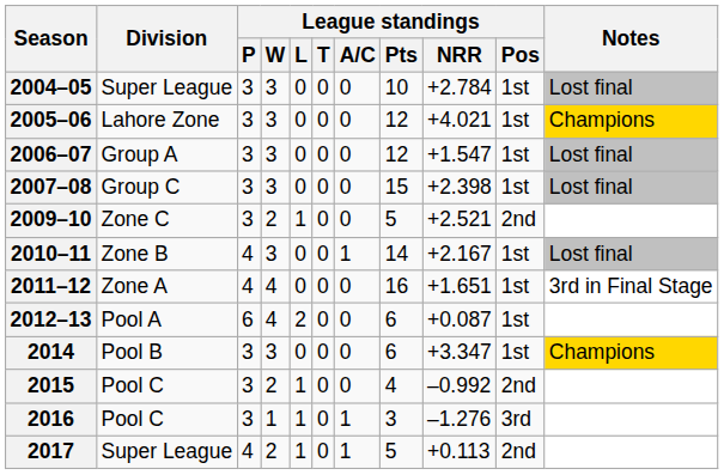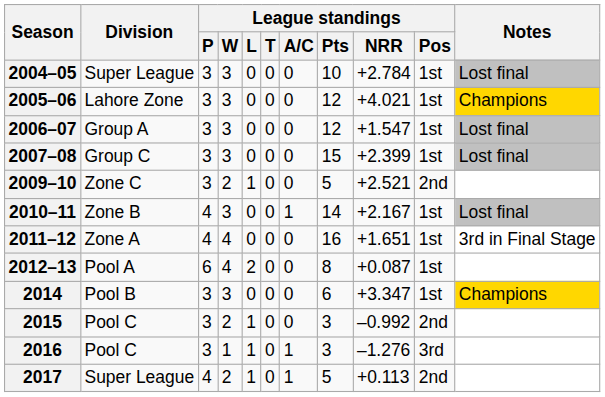 <table class="wikitable sortable">
 <tr>
 <th scope="col" rowspan="2">Season</th>
 <th scope="col" rowspan="2">Division</th>
 <th scope="col" colspan="8">League standings</th>
 <th scope="col" rowspan="2">Notes</th>
 </tr>
 <tr>
 <th scope="col">P</th>
 <th scope="col">W</th>
 <th scope="col">L</th>
 <th scope="col">T</th>
 <th scope="col">A/C</th>
 <th scope="col">Pts</th>
 <th scope="col">NRR</th>
 <th scope="col">Pos</th>
 </tr>
 <tr>
 <th scope="row">2004–05</th>
 <td>Super League</td>
 <td>3</td>
 <td>3</td>
 <td>0</td>
 <td>0</td>
 <td>0</td>
 <td>10</td>
 <td>+2.784</td>
 <td>1st</td>
 <td style="background: silver;">Lost final</td>
 </tr>
 <tr>
 <th scope="row">2005–06</th>
 <td>Lahore Zone</td>
 <td>3</td>
 <td>3</td>
 <td>0</td>
 <td>0</td>
 <td>0</td>
 <td>12</td>
 <td>+4.021</td>
 <td>1st</td>
 <td style="background: gold;">Champions</td>
 </tr>
 <tr>
 <th scope="row">2006–07</th>
 <td>Group A</td>
 <td>3</td>
 <td>3</td>
 <td>0</td>
 <td>0</td>
 <td>0</td>
 <td>12</td>
 <td>+1.547</td>
 <td>1st</td>
 <td style="background: silver;">Lost final</td>
 </tr>
 <tr>
 <th scope="row">2007–08</th>
 <td>Group C</td>
 <td>3</td>
 <td>3</td>
 <td>0</td>
 <td>0</td>
 <td>0</td>
 <td>15</td>
-<td>+2.398</td>
+<td>+2.399</td>
 <td>1st</td>
 <td style="background: silver;">Lost final</td>
 </tr>
 <tr>
 <th scope="row">2009–10</th>
 <td>Zone C</td>
 <td>3</td>
 <td>2</td>
 <td>1</td>
 <td>0</td>
 <td>0</td>
 <td>5</td>
 <td>+2.521</td>
 <td>2nd</td>
 <td style="background: white;"></td>
 </tr>
 <tr>
 <th scope="row">2010–11</th>
 <td>Zone B</td>
 <td>4</td>
 <td>3</td>
 <td>0</td>
 <td>0</td>
 <td>1</td>
 <td>14</td>
 <td>+2.167</td>
 <td>1st</td>
 <td style="background: silver;">Lost final</td>
 </tr>
 <tr>
 <th scope="row">2011–12</th>
 <td>Zone A</td>
 <td>4</td>
 <td>4</td>
 <td>0</td>
 <td>0</td>
 <td>0</td>
 <td>16</td>
 <td>+1.651</td>
 <td>1st</td>
 <td style="background: white;">3rd in Final Stage</td>
 </tr>
 <tr>
 <th scope="row">2012–13</th>
 <td>Pool A</td>
 <td>6</td>
 <td>4</td>
 <td>2</td>
 <td>0</td>
 <td>0</td>
-<td>6</td>
+<td>8</td>
 <td>+0.087</td>
 <td>1st</td>
 <td style="background: white;"></td>
 </tr>
 <tr>
 <th scope="row">2014</th>
 <td>Pool B</td>
 <td>3</td>
 <td>3</td>
 <td>0</td>
 <td>0</td>
 <td>0</td>
 <td>6</td>
 <td>+3.347</td>
 <td>1st</td>
 <td style="background: gold;">Champions</td>
 </tr>
 <tr>
 <th scope="row">2015</th>
 <td>Pool C</td>
 <td>3</td>
 <td>2</td>
 <td>1</td>
 <td>0</td>
 <td>0</td>
-<td>4</td>
+<td>3</td>
 <td>–0.992</td>
 <td>2nd</td>
 <td style="background: white;"></td>
 </tr>
 <tr>
 <th scope="row">2016</th>
 <td>Pool C</td>
 <td>3</td>
 <td>1</td>
 <td>1</td>
 <td>0</td>
 <td>1</td>
 <td>3</td>
 <td>–1.276</td>
 <td>3rd</td>
 <td style="background: white;"></td>
 </tr>
 <tr>
 <th scope="row">2017</th>
 <td>Super League</td>
 <td>4</td>
 <td>2</td>
 <td>1</td>
 <td>0</td>
 <td>1</td>
 <td>5</td>
 <td>+0.113</td>
 <td>2nd</td>
 <td style="background: white;"></td>
 </tr>
 </table>
